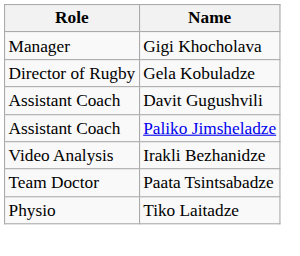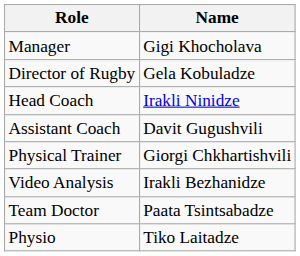 <table class="wikitable">
 <tr>
 <th>Role</th>
 <th>Name</th>
 </tr>
 <tr>
 <td>Manager</td>
 <td> Gigi Khocholava</td>
 </tr>
 <tr>
 <td>Director of Rugby</td>
 <td> Gela Kobuladze</td>
 </tr>
 <tr>
+<td>Head Coach</td>
+<td> <a href='#'>Irakli Ninidze</a></td>
+</tr>
+<tr>
 <td>Assistant Coach</td>
 <td> Davit Gugushvili</td>
 </tr>
 <tr>
-<td>Assistant Coach</td>
-<td> <a href='#'>Paliko Jimsheladze</a></td>
+<td>Physical Trainer</td>
+<td> Giorgi Chkhartishvili</td>
 </tr>
 <tr>
 <td>Video Analysis</td>
 <td> Irakli Bezhanidze</td>
 </tr>
 <tr>
 <td>Team Doctor</td>
 <td> Paata Tsintsabadze</td>
 </tr>
 <tr>
 <td>Physio</td>
 <td> Tiko Laitadze</td>
 </tr>
 </table>
